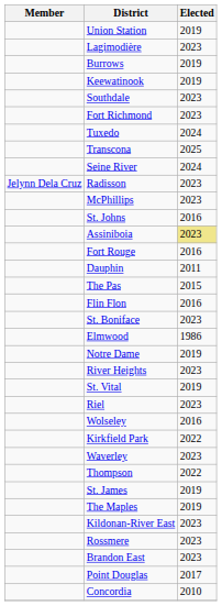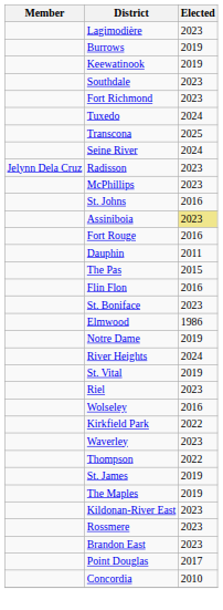 <table class="wikitable sortable">
 <tr>
 <th>Member</th>
 <th>District</th>
 <th>Elected</th>
-</tr>
-<tr>
-<td></td>
-<td><a href='#'>Union Station</a></td>
-<td>2019</td>
 </tr>
 <tr>
 <td></td>
 <td><a href='#'>Lagimodière</a></td>
 <td>2023</td>
 </tr>
 <tr>
 <td></td>
 <td><a href='#'>Burrows</a></td>
 <td>2019</td>
 </tr>
 <tr>
 <td></td>
 <td><a href='#'>Keewatinook</a></td>
 <td>2019</td>
 </tr>
 <tr>
 <td></td>
 <td><a href='#'>Southdale</a></td>
 <td>2023</td>
 </tr>
 <tr>
 <td></td>
 <td><a href='#'>Fort Richmond</a></td>
 <td>2023</td>
 </tr>
 <tr>
 <td></td>
 <td><a href='#'>Tuxedo</a></td>
 <td>2024</td>
 </tr>
 <tr>
 <td></td>
 <td><a href='#'>Transcona</a></td>
 <td>2025</td>
 </tr>
 <tr>
 <td></td>
 <td><a href='#'>Seine River</a></td>
 <td>2024</td>
 </tr>
 <tr>
 <td><a href='#'>Jelynn Dela Cruz</a></td>
 <td><a href='#'>Radisson</a></td>
 <td>2023</td>
 </tr>
 <tr>
 <td></td>
 <td><a href='#'>McPhillips</a></td>
 <td>2023</td>
 </tr>
 <tr>
 <td></td>
 <td><a href='#'>St. Johns</a></td>
 <td>2016</td>
 </tr>
 <tr>
 <td></td>
 <td><a href='#'>Assiniboia</a></td>
 <td style="background: khaki;">2023</td>
 </tr>
 <tr>
 <td></td>
 <td><a href='#'>Fort Rouge</a></td>
 <td>2016</td>
 </tr>
 <tr>
 <td></td>
 <td><a href='#'>Dauphin</a></td>
 <td>2011</td>
 </tr>
 <tr>
 <td></td>
 <td><a href='#'>The Pas</a></td>
 <td>2015</td>
 </tr>
 <tr>
 <td></td>
 <td><a href='#'>Flin Flon</a></td>
 <td>2016</td>
 </tr>
 <tr>
 <td></td>
 <td><a href='#'>St. Boniface</a></td>
 <td>2023</td>
 </tr>
 <tr>
 <td></td>
 <td><a href='#'>Elmwood</a></td>
 <td>1986</td>
 </tr>
 <tr>
 <td></td>
 <td><a href='#'>Notre Dame</a></td>
 <td>2019</td>
 </tr>
 <tr>
 <td></td>
 <td><a href='#'>River Heights</a></td>
-<td>2023</td>
+<td>2024</td>
 </tr>
 <tr>
 <td></td>
 <td><a href='#'>St. Vital</a></td>
 <td>2019</td>
 </tr>
 <tr>
 <td></td>
 <td><a href='#'>Riel</a></td>
 <td>2023</td>
 </tr>
 <tr>
 <td></td>
 <td><a href='#'>Wolseley</a></td>
 <td>2016</td>
 </tr>
 <tr>
 <td></td>
 <td><a href='#'>Kirkfield Park</a></td>
 <td>2022</td>
 </tr>
 <tr>
 <td></td>
 <td><a href='#'>Waverley</a></td>
 <td>2023</td>
 </tr>
 <tr>
 <td></td>
 <td><a href='#'>Thompson</a></td>
 <td>2022</td>
 </tr>
 <tr>
 <td></td>
 <td><a href='#'>St. James</a></td>
 <td>2019</td>
 </tr>
 <tr>
 <td></td>
 <td><a href='#'>The Maples</a></td>
 <td>2019</td>
 </tr>
 <tr>
 <td></td>
 <td><a href='#'>Kildonan-River East</a></td>
 <td>2023</td>
 </tr>
 <tr>
 <td></td>
 <td><a href='#'>Rossmere</a></td>
 <td>2023</td>
 </tr>
 <tr>
 <td></td>
 <td><a href='#'>Brandon East</a></td>
 <td>2023</td>
 </tr>
 <tr>
 <td></td>
 <td><a href='#'>Point Douglas</a></td>
 <td>2017</td>
 </tr>
 <tr>
 <td></td>
 <td><a href='#'>Concordia</a></td>
 <td>2010</td>
 </tr>
 <tr>
 </tr>
 </table>
